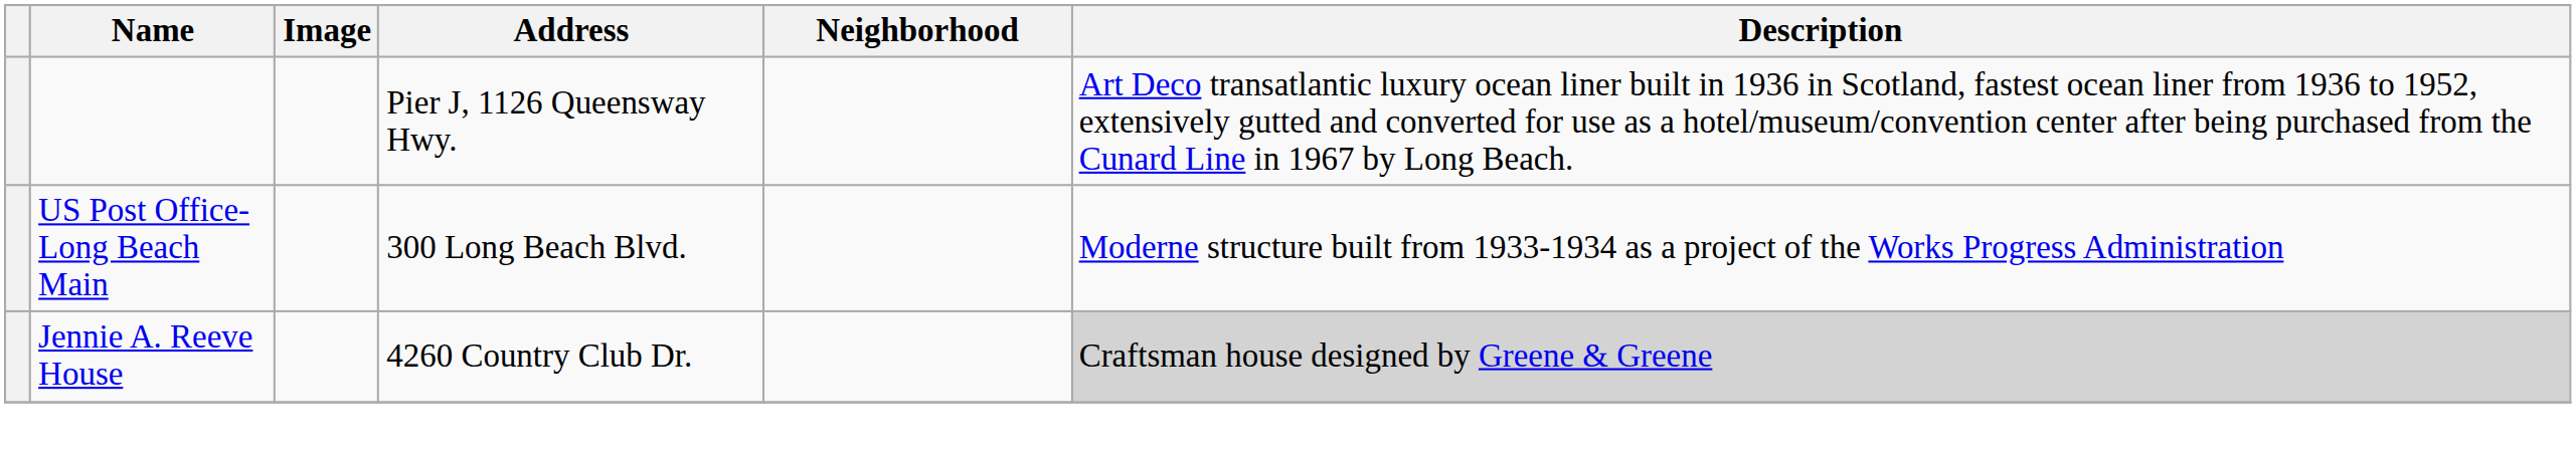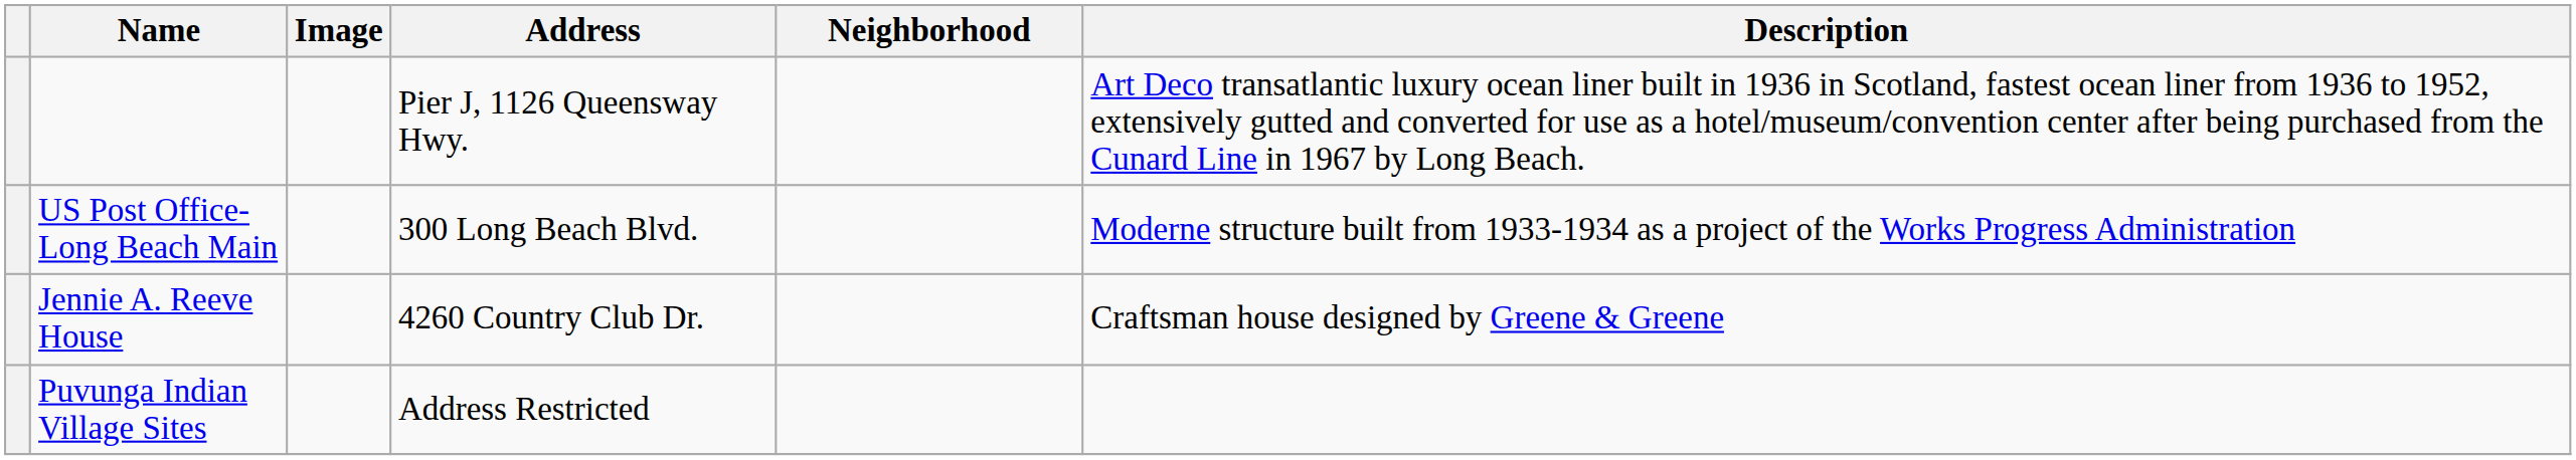 <table class="wikitable sortable" style="width:98%">
 <tr>
 <th width=1% class="unsortable"></th>
 <th>Name</th>
 <th class="unsortable">Image</th>
 <th width="15%">Address</th>
 <th width="12%">Neighborhood</th>
 <th class="unsortable">Description</th>
 </tr>
 <tr>
 <th><small></small></th>
 <td></td>
 <td></td>
 <td>Pier J, 1126 Queensway Hwy.<br><small></small></td>
 <td></td>
 <td><a href='#'>Art Deco</a> transatlantic luxury ocean liner built in 1936 in Scotland, fastest ocean liner from 1936 to 1952, extensively gutted and converted for use as a hotel/museum/convention center after being purchased from the <a href='#'>Cunard Line</a> in 1967 by Long Beach.</td>
 </tr>
 <tr>
 <th><small></small></th>
 <td><a href='#'>US Post Office-Long Beach Main</a></td>
 <td></td>
 <td>300 Long Beach Blvd.<br><small></small></td>
 <td></td>
 <td><a href='#'>Moderne</a> structure built from 1933-1934 as a project of the <a href='#'>Works Progress Administration</a></td>
 </tr>
 <tr>
 <th><small></small></th>
 <td><a href='#'>Jennie A. Reeve House</a></td>
 <td></td>
 <td>4260 Country Club Dr.<br><small></small></td>
 <td></td>
-<td style="background: lightgrey;">Craftsman house designed by <a href='#'>Greene & Greene</a></td>
+<td>Craftsman house designed by <a href='#'>Greene & Greene</a></td>
+</tr>
+<tr>
+<th><small></small></th>
+<td><a href='#'>Puvunga Indian Village Sites</a></td>
+<td></td>
+<td>Address Restricted</td>
+<td></td>
+<td></td>
 </tr>
 <tr ->
 </tr>
 </table>
